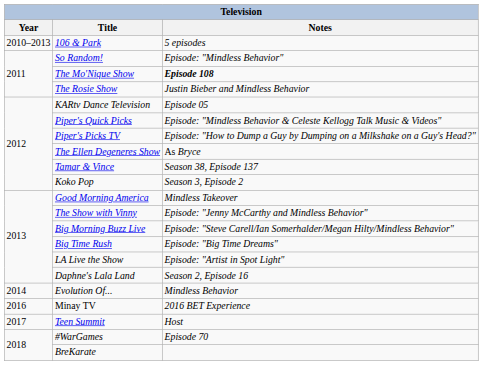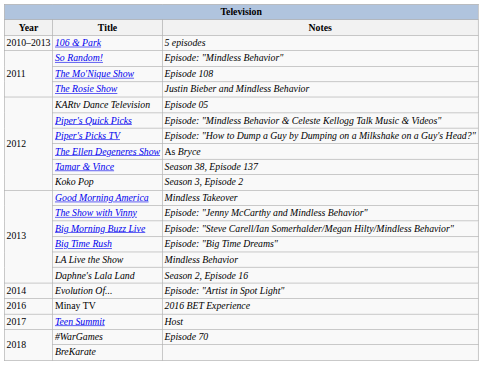 <table class="wikitable">
 <tr style="background:#ccc; text-align:center;">
 <th colspan="3" style="background: LightSteelBlue;">Television</th>
 </tr>
 <tr style="background:#ccc; text-align:center;">
 <th>Year</th>
 <th>Title</th>
 <th class="unsortable">Notes</th>
 </tr>
 <tr>
 <td>2010–2013</td>
 <td><em><a href='#'>106 & Park</a></em></td>
 <td><em>5 episodes</em></td>
 </tr>
 <tr>
 <td rowspan="3">2011</td>
 <td><em><a href='#'>So Random!</a></em></td>
 <td><em>Episode: "Mindless Behavior"</em></td>
 </tr>
 <tr>
 <td><em><a href='#'>The Mo'Nique Show</a></em></td>
-<td><strong><em>Episode 108</em></strong></td>
+<td><em>Episode 108</em></td>
 </tr>
 <tr>
 <td><em><a href='#'>The Rosie Show</a></em></td>
 <td><em>Justin Bieber and Mindless Behavior</em></td>
 </tr>
 <tr>
 <td rowspan="6">2012</td>
 <td><em>KARtv Dance Television</em></td>
 <td><em>Episode 05</em></td>
 </tr>
 <tr>
 <td><em> <a href='#'>Piper's Quick Picks</a></em></td>
 <td><em>Episode: "Mindless Behavior & Celeste Kellogg Talk Music & Videos"</em></td>
 </tr>
 <tr>
 <td><em><a href='#'>Piper's Picks TV</a></em></td>
 <td><em>Episode: "How to Dump a Guy by Dumping on a Milkshake on a Guy's Head?"</em></td>
 </tr>
 <tr>
 <td><em><a href='#'>The Ellen Degeneres Show</a></em></td>
 <td>As <em>Bryce</em></td>
 </tr>
 <tr>
 <td><em><a href='#'>Tamar & Vince</a></em></td>
 <td><em>Season 38, Episode 137</em></td>
 </tr>
 <tr>
 <td><em>Koko Pop</em></td>
 <td><em>Season 3, Episode 2</em></td>
 </tr>
 <tr>
 <td rowspan="6">2013</td>
 <td><em><a href='#'>Good Morning America</a></em></td>
 <td><em>Mindless Takeover</em></td>
 </tr>
 <tr>
 <td><em><a href='#'>The Show with Vinny</a></em></td>
 <td><em>Episode: "Jenny McCarthy and Mindless Behavior"</em></td>
 </tr>
 <tr>
 <td><em><a href='#'>Big Morning Buzz Live</a></em></td>
 <td><em>Episode: "Steve Carell/Ian Somerhalder/Megan Hilty/Mindless Behavior"</em></td>
 </tr>
 <tr>
 <td><em><a href='#'>Big Time Rush</a></em></td>
 <td><em>Episode: "Big Time Dreams"</em></td>
 </tr>
 <tr>
 <td><em>LA Live the Show</em></td>
-<td><em>Episode: "Artist in Spot Light"</em></td>
+<td><em>Mindless Behavior</em></td>
 </tr>
 <tr>
 <td><em>Daphne's Lala Land</em></td>
 <td><em>Season 2, Episode 16</em></td>
 </tr>
 <tr>
 <td>2014</td>
 <td><em>Evolution Of...</em></td>
-<td><em>Mindless Behavior</em></td>
+<td><em>Episode: "Artist in Spot Light"</em></td>
 </tr>
 <tr>
 <td>2016</td>
 <td>Minay TV</td>
 <td><em>2016 BET Experience</em></td>
 </tr>
 <tr>
 <td>2017</td>
 <td><em><a href='#'>Teen Summit</a></em></td>
 <td><em>Host</em></td>
 </tr>
 <tr>
 <td rowspan="2">2018</td>
 <td><em>#WarGames</em></td>
 <td><em>Episode 70</em></td>
 </tr>
 <tr>
 <td><em>BreKarate</em></td>
 <td></td>
 </tr>
 </table>
